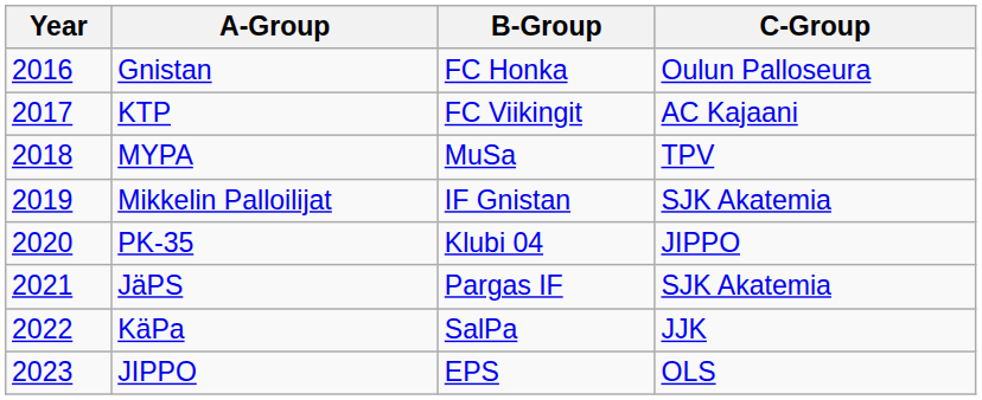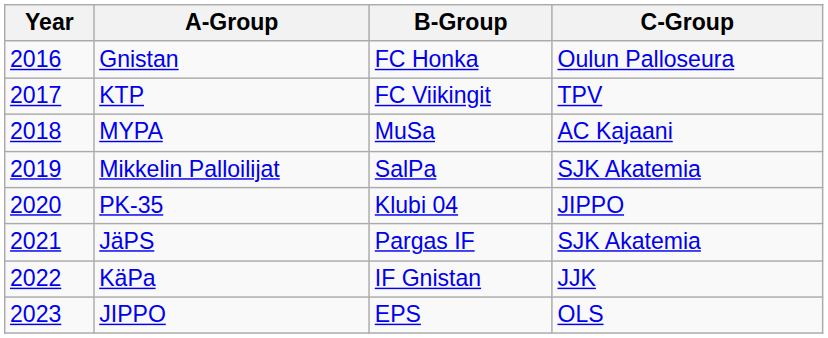 <table class="wikitable" style="width:45%">
 <tr>
 <th>Year</th>
 <th>A-Group</th>
 <th>B-Group</th>
 <th>C-Group</th>
 </tr>
 <tr>
 <td><a href='#'>2016</a></td>
 <td><a href='#'>Gnistan</a></td>
 <td><a href='#'>FC Honka</a></td>
 <td><a href='#'>Oulun Palloseura</a></td>
 </tr>
 <tr>
 <td><a href='#'>2017</a></td>
 <td><a href='#'>KTP</a></td>
 <td><a href='#'>FC Viikingit</a></td>
-<td><a href='#'>AC Kajaani</a></td>
+<td><a href='#'>TPV</a></td>
 </tr>
 <tr>
 <td><a href='#'>2018</a></td>
 <td><a href='#'>MYPA</a></td>
 <td><a href='#'>MuSa</a></td>
-<td><a href='#'>TPV</a></td>
+<td><a href='#'>AC Kajaani</a></td>
 </tr>
 <tr>
 <td><a href='#'>2019</a></td>
 <td><a href='#'>Mikkelin Palloilijat</a></td>
-<td><a href='#'>IF Gnistan</a></td>
+<td><a href='#'>SalPa</a></td>
 <td><a href='#'>SJK Akatemia</a></td>
 </tr>
 <tr>
 <td><a href='#'>2020</a></td>
 <td><a href='#'>PK-35</a></td>
 <td><a href='#'>Klubi 04</a></td>
 <td><a href='#'>JIPPO</a></td>
 </tr>
 <tr>
 <td><a href='#'>2021</a></td>
 <td><a href='#'>JäPS</a></td>
 <td><a href='#'>Pargas IF</a></td>
 <td><a href='#'>SJK Akatemia</a></td>
 </tr>
 <tr>
 <td><a href='#'>2022</a></td>
 <td><a href='#'>KäPa</a></td>
-<td><a href='#'>SalPa</a></td>
+<td><a href='#'>IF Gnistan</a></td>
 <td><a href='#'>JJK</a></td>
 </tr>
 <tr>
 <td><a href='#'>2023</a></td>
 <td><a href='#'>JIPPO</a></td>
 <td><a href='#'>EPS</a></td>
 <td><a href='#'>OLS</a></td>
 </tr>
 </table>
